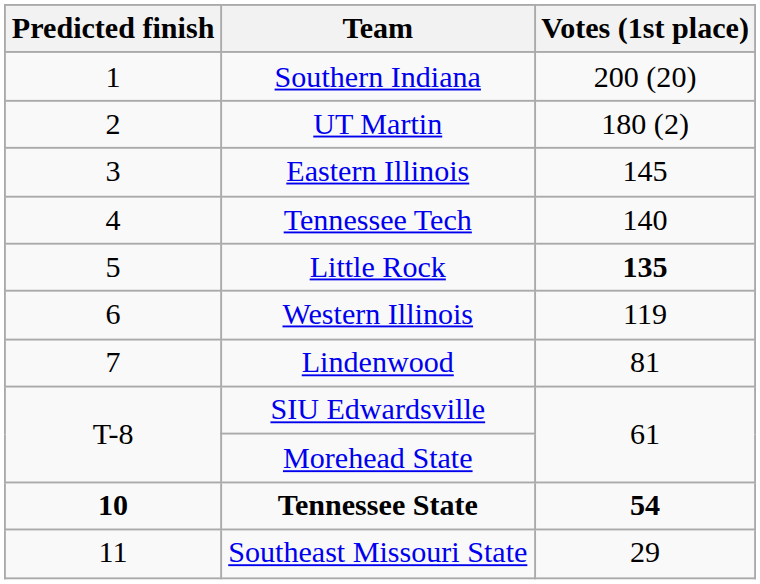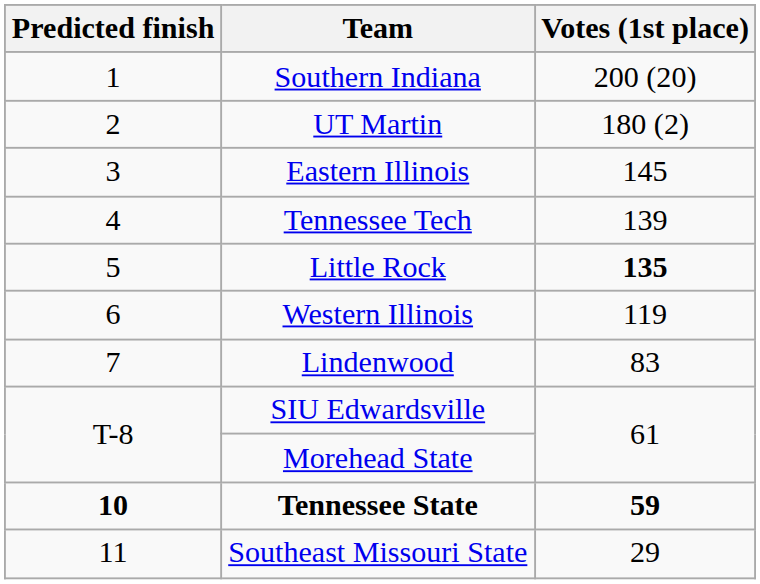 <table class="wikitable" border="1">
 <tr align=center>
 <th style= >Predicted finish</th>
 <th style= >Team</th>
 <th style= >Votes (1st place)</th>
 </tr>
 <tr align="center">
 <td>1</td>
 <td><a href='#'>Southern Indiana</a></td>
 <td>200 (20)</td>
 </tr>
 <tr align="center">
 <td>2</td>
 <td><a href='#'>UT Martin</a></td>
 <td>180 (2)</td>
 </tr>
 <tr align="center">
 <td>3</td>
 <td><a href='#'>Eastern Illinois</a></td>
 <td>145</td>
 </tr>
 <tr align="center">
 <td>4</td>
 <td><a href='#'>Tennessee Tech</a></td>
-<td>140</td>
+<td>139</td>
 </tr>
 <tr align="center">
 <td>5</td>
 <td><a href='#'>Little Rock</a></td>
 <td><strong>135</strong></td>
 </tr>
 <tr align="center">
 <td>6</td>
 <td><a href='#'>Western Illinois</a></td>
 <td>119</td>
 </tr>
 <tr align="center">
 <td>7</td>
 <td><a href='#'>Lindenwood</a></td>
-<td>81</td>
+<td>83</td>
 </tr>
 <tr align="center">
 <td rowspan=2>T-8</td>
 <td><a href='#'>SIU Edwardsville</a></td>
 <td rowspan=2>61</td>
 </tr>
 <tr align="center">
 <td><a href='#'>Morehead State</a></td>
 </tr>
 <tr align="center">
 <td><strong>10</strong></td>
 <td><strong>Tennessee State</strong></td>
-<td><strong>54</strong></td>
+<td><strong>59</strong></td>
 </tr>
 <tr align="center">
 <td>11</td>
 <td><a href='#'>Southeast Missouri State</a></td>
 <td>29</td>
 </tr>
 </table>
